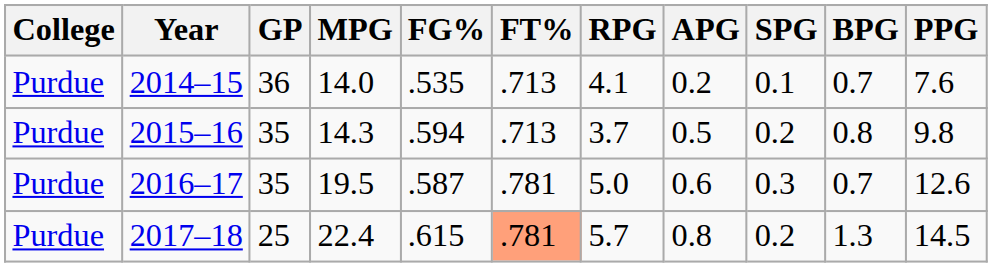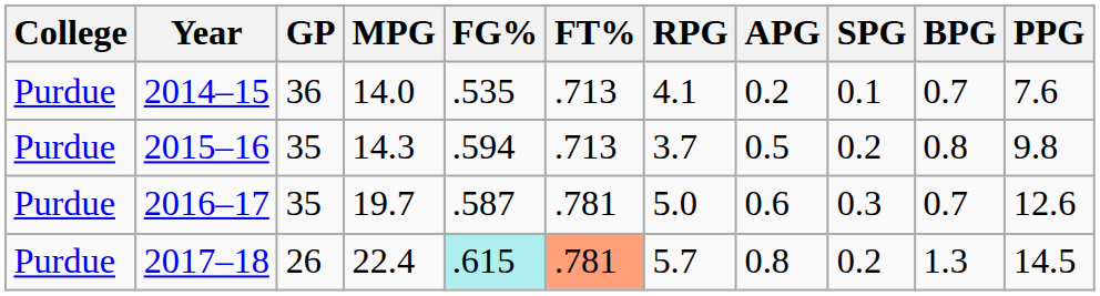 <table class="wikitable">
 <tr>
 <th>College</th>
 <th>Year</th>
 <th>GP</th>
 <th>MPG</th>
 <th>FG%</th>
 <th>FT%</th>
 <th>RPG</th>
 <th>APG</th>
 <th>SPG</th>
 <th>BPG</th>
 <th>PPG</th>
 </tr>
 <tr>
 <td><a href='#'>Purdue</a></td>
 <td><a href='#'>2014–15</a></td>
 <td>36</td>
 <td>14.0</td>
 <td>.535</td>
 <td>.713</td>
 <td>4.1</td>
 <td>0.2</td>
 <td>0.1</td>
 <td>0.7</td>
 <td>7.6</td>
 </tr>
 <tr>
 <td><a href='#'>Purdue</a></td>
 <td><a href='#'>2015–16</a></td>
 <td>35</td>
 <td>14.3</td>
 <td>.594</td>
 <td>.713</td>
 <td>3.7</td>
 <td>0.5</td>
 <td>0.2</td>
 <td>0.8</td>
 <td>9.8</td>
 </tr>
 <tr>
 <td><a href='#'>Purdue</a></td>
 <td><a href='#'>2016–17</a></td>
 <td>35</td>
-<td>19.5</td>
+<td>19.7</td>
 <td>.587</td>
 <td>.781</td>
 <td>5.0</td>
 <td>0.6</td>
 <td>0.3</td>
 <td>0.7</td>
 <td>12.6</td>
 </tr>
 <tr>
 <td><a href='#'>Purdue</a></td>
 <td><a href='#'>2017–18</a></td>
-<td>25</td>
+<td>26</td>
 <td>22.4</td>
-<td>.615</td>
+<td style="background: paleturquoise;">.615</td>
 <td style="background: lightsalmon;">.781</td>
 <td>5.7</td>
 <td>0.8</td>
 <td>0.2</td>
 <td>1.3</td>
 <td>14.5</td>
 </tr>
 </table>
